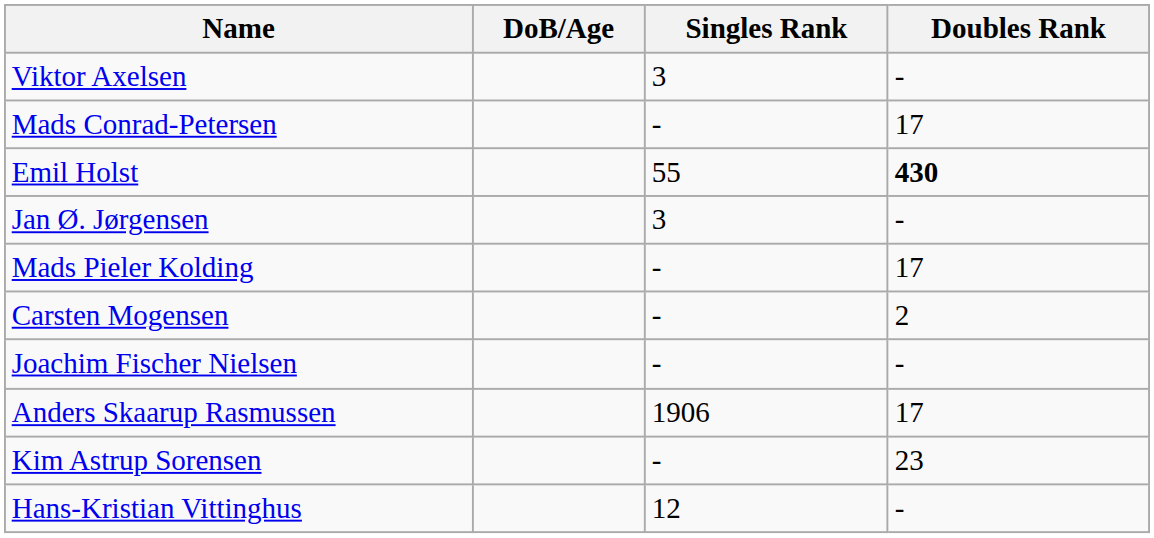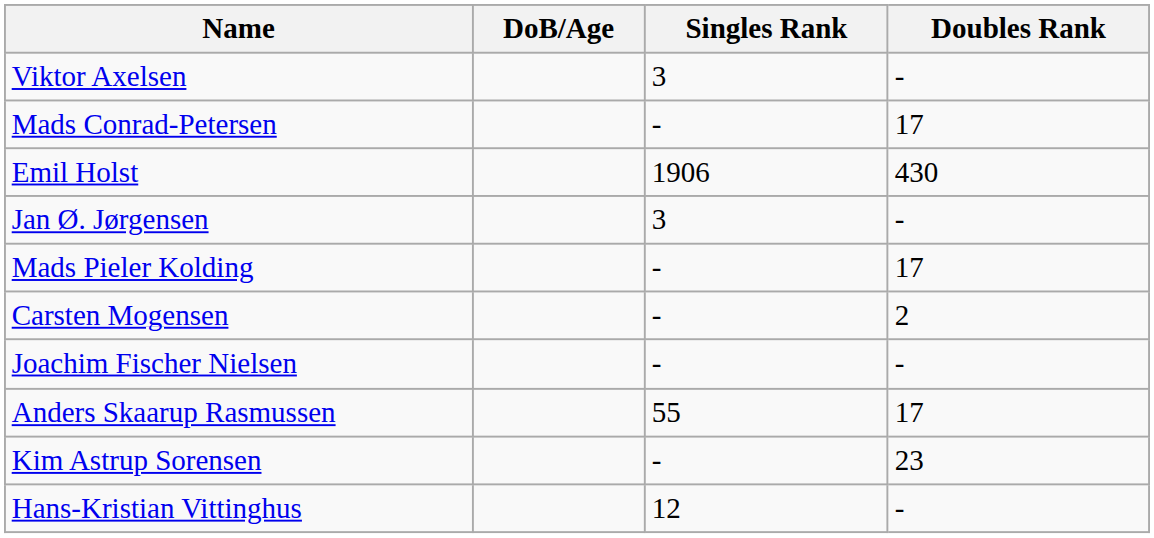 <table class="wikitable"  style="width:600px; font-size:95%;">
 <tr>
 <th align="left">Name</th>
 <th align="left">DoB/Age</th>
 <th align="left">Singles Rank</th>
 <th align="left">Doubles Rank</th>
 </tr>
 <tr>
 <td><a href='#'>Viktor Axelsen</a></td>
 <td></td>
 <td>3</td>
 <td>-</td>
 </tr>
 <tr>
 <td><a href='#'>Mads Conrad-Petersen</a></td>
 <td></td>
 <td>-</td>
 <td>17</td>
 </tr>
 <tr>
 <td><a href='#'>Emil Holst</a></td>
 <td></td>
-<td>55</td>
-<td><strong>430</strong></td>
+<td>1906</td>
+<td>430</td>
 </tr>
 <tr>
 <td><a href='#'>Jan Ø. Jørgensen</a></td>
 <td></td>
 <td>3</td>
 <td>-</td>
 </tr>
 <tr>
 <td><a href='#'>Mads Pieler Kolding</a></td>
 <td></td>
 <td>-</td>
 <td>17</td>
 </tr>
 <tr>
 <td><a href='#'>Carsten Mogensen</a></td>
 <td></td>
 <td>-</td>
 <td>2</td>
 </tr>
 <tr>
 <td><a href='#'>Joachim Fischer Nielsen</a></td>
 <td></td>
 <td>-</td>
 <td>-</td>
 </tr>
 <tr>
 <td><a href='#'>Anders Skaarup Rasmussen</a></td>
 <td></td>
-<td>1906</td>
+<td>55</td>
 <td>17</td>
 </tr>
 <tr>
 <td><a href='#'>Kim Astrup Sorensen</a></td>
 <td></td>
 <td>-</td>
 <td>23</td>
 </tr>
 <tr>
 <td><a href='#'>Hans-Kristian Vittinghus</a></td>
 <td></td>
 <td>12</td>
 <td>-</td>
 </tr>
 </table>
